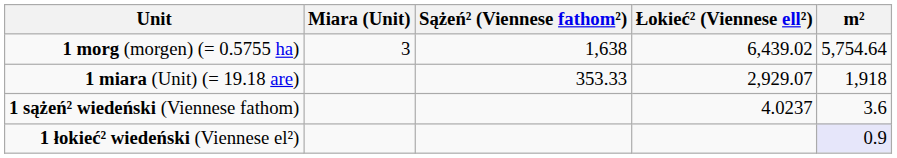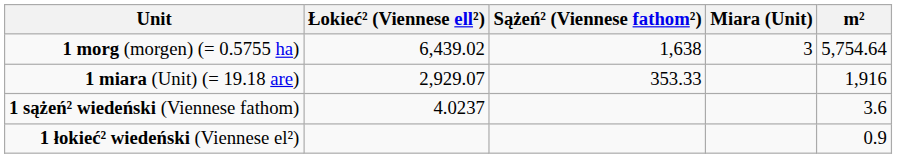 <table class="wikitable">
 <tr>
 <th>Unit</th>
+<th>Łokieć² (Viennese <a href='#'>ell</a>²)</th>
+<th>Sążeń² (Viennese <a href='#'>fathom</a>²)</th>
 <th>Miara (Unit)</th>
-<th>Sążeń² (Viennese <a href='#'>fathom</a>²)</th>
-<th>Łokieć² (Viennese <a href='#'>ell</a>²)</th>
 <th>m²</th>
 </tr>
 <tr align="right">
 <td><strong>1 morg</strong> (morgen) (= 0.5755 <a href='#'>ha</a>)</td>
+<td>6,439.02</td>
+<td>1,638</td>
 <td>3</td>
-<td>1,638</td>
-<td>6,439.02</td>
 <td>5,754.64</td>
 </tr>
 <tr align="right">
 <td><strong>1 miara</strong> (Unit) (= 19.18 <a href='#'>are</a>)</td>
+<td>2,929.07</td>
+<td>353.33</td>
 <td></td>
-<td>353.33</td>
-<td>2,929.07</td>
-<td>1,918</td>
+<td>1,916</td>
 </tr>
 <tr align="right">
 <td><strong>1 sążeń² wiedeński</strong> (Viennese fathom)</td>
+<td>4.0237</td>
 <td></td>
 <td></td>
-<td>4.0237</td>
 <td>3.6</td>
 </tr>
 <tr align="right">
 <td><strong>1 łokieć² wiedeński</strong> (Viennese el²)</td>
 <td></td>
 <td></td>
 <td></td>
-<td style="background: lavender;">0.9</td>
+<td>0.9</td>
 </tr>
 </table>
